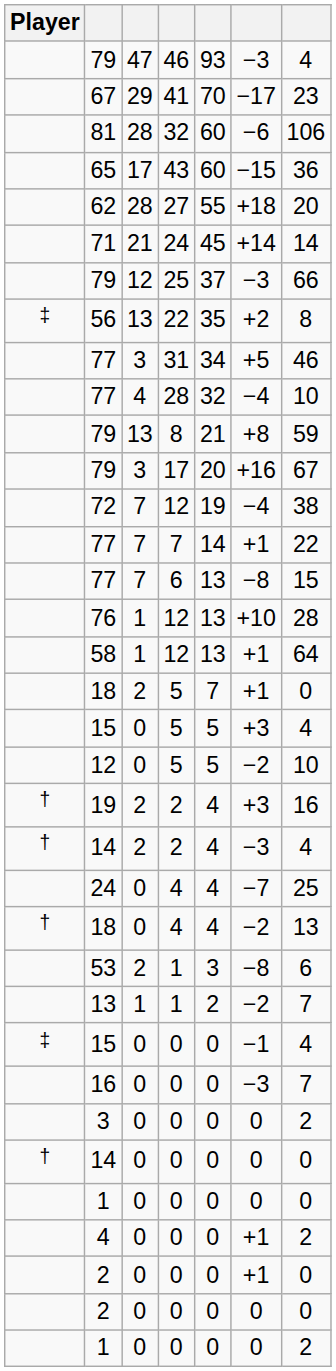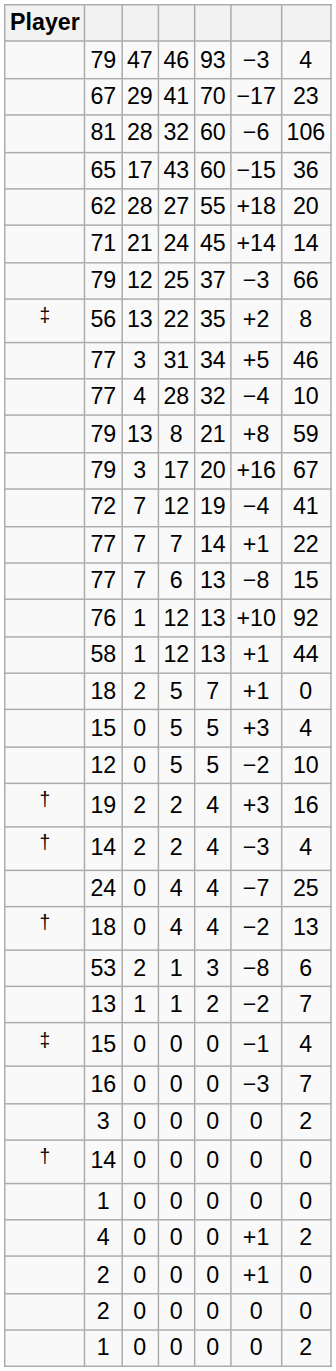 <table class="wikitable sortable" style="text-align:center;">
 <tr>
 <th>Player</th>
 <th></th>
 <th></th>
 <th></th>
 <th></th>
 <th data-sort-type="number"></th>
 <th></th>
 </tr>
 <tr>
 <td></td>
 <td>79</td>
 <td>47</td>
 <td>46</td>
 <td>93</td>
 <td>−3</td>
 <td>4</td>
 </tr>
 <tr>
 <td></td>
 <td>67</td>
 <td>29</td>
 <td>41</td>
 <td>70</td>
 <td>−17</td>
 <td>23</td>
 </tr>
 <tr>
 <td></td>
 <td>81</td>
 <td>28</td>
 <td>32</td>
 <td>60</td>
 <td>−6</td>
 <td>106</td>
 </tr>
 <tr>
 <td></td>
 <td>65</td>
 <td>17</td>
 <td>43</td>
 <td>60</td>
 <td>−15</td>
 <td>36</td>
 </tr>
 <tr>
 <td></td>
 <td>62</td>
 <td>28</td>
 <td>27</td>
 <td>55</td>
 <td>+18</td>
 <td>20</td>
 </tr>
 <tr>
 <td></td>
 <td>71</td>
 <td>21</td>
 <td>24</td>
 <td>45</td>
 <td>+14</td>
 <td>14</td>
 </tr>
 <tr>
 <td></td>
 <td>79</td>
 <td>12</td>
 <td>25</td>
 <td>37</td>
 <td>−3</td>
 <td>66</td>
 </tr>
 <tr>
 <td><sup>‡</sup></td>
 <td>56</td>
 <td>13</td>
 <td>22</td>
 <td>35</td>
 <td>+2</td>
 <td>8</td>
 </tr>
 <tr>
 <td></td>
 <td>77</td>
 <td>3</td>
 <td>31</td>
 <td>34</td>
 <td>+5</td>
 <td>46</td>
 </tr>
 <tr>
 <td></td>
 <td>77</td>
 <td>4</td>
 <td>28</td>
 <td>32</td>
 <td>−4</td>
 <td>10</td>
 </tr>
 <tr>
 <td></td>
 <td>79</td>
 <td>13</td>
 <td>8</td>
 <td>21</td>
 <td>+8</td>
 <td>59</td>
 </tr>
 <tr>
 <td></td>
 <td>79</td>
 <td>3</td>
 <td>17</td>
 <td>20</td>
 <td>+16</td>
 <td>67</td>
 </tr>
 <tr>
 <td></td>
 <td>72</td>
 <td>7</td>
 <td>12</td>
 <td>19</td>
 <td>−4</td>
-<td>38</td>
+<td>41</td>
 </tr>
 <tr>
 <td></td>
 <td>77</td>
 <td>7</td>
 <td>7</td>
 <td>14</td>
 <td>+1</td>
 <td>22</td>
 </tr>
 <tr>
 <td></td>
 <td>77</td>
 <td>7</td>
 <td>6</td>
 <td>13</td>
 <td>−8</td>
 <td>15</td>
 </tr>
 <tr>
 <td></td>
 <td>76</td>
 <td>1</td>
 <td>12</td>
 <td>13</td>
 <td>+10</td>
-<td>28</td>
+<td>92</td>
 </tr>
 <tr>
 <td></td>
 <td>58</td>
 <td>1</td>
 <td>12</td>
 <td>13</td>
 <td>+1</td>
-<td>64</td>
+<td>44</td>
 </tr>
 <tr>
 <td></td>
 <td>18</td>
 <td>2</td>
 <td>5</td>
 <td>7</td>
 <td>+1</td>
 <td>0</td>
 </tr>
 <tr>
 <td></td>
 <td>15</td>
 <td>0</td>
 <td>5</td>
 <td>5</td>
 <td>+3</td>
 <td>4</td>
 </tr>
 <tr>
 <td></td>
 <td>12</td>
 <td>0</td>
 <td>5</td>
 <td>5</td>
 <td>−2</td>
 <td>10</td>
 </tr>
 <tr>
 <td><sup>†</sup></td>
 <td>19</td>
 <td>2</td>
 <td>2</td>
 <td>4</td>
 <td>+3</td>
 <td>16</td>
 </tr>
 <tr>
 <td><sup>†</sup></td>
 <td>14</td>
 <td>2</td>
 <td>2</td>
 <td>4</td>
 <td>−3</td>
 <td>4</td>
 </tr>
 <tr>
 <td></td>
 <td>24</td>
 <td>0</td>
 <td>4</td>
 <td>4</td>
 <td>−7</td>
 <td>25</td>
 </tr>
 <tr>
 <td><sup>†</sup></td>
 <td>18</td>
 <td>0</td>
 <td>4</td>
 <td>4</td>
 <td>−2</td>
 <td>13</td>
 </tr>
 <tr>
 <td></td>
 <td>53</td>
 <td>2</td>
 <td>1</td>
 <td>3</td>
 <td>−8</td>
 <td>6</td>
 </tr>
 <tr>
 <td></td>
 <td>13</td>
 <td>1</td>
 <td>1</td>
 <td>2</td>
 <td>−2</td>
 <td>7</td>
 </tr>
 <tr>
 <td><sup>‡</sup></td>
 <td>15</td>
 <td>0</td>
 <td>0</td>
 <td>0</td>
 <td>−1</td>
 <td>4</td>
 </tr>
 <tr>
 <td></td>
 <td>16</td>
 <td>0</td>
 <td>0</td>
 <td>0</td>
 <td>−3</td>
 <td>7</td>
 </tr>
 <tr>
 <td></td>
 <td>3</td>
 <td>0</td>
 <td>0</td>
 <td>0</td>
 <td>0</td>
 <td>2</td>
 </tr>
 <tr>
 <td><sup>†</sup></td>
 <td>14</td>
 <td>0</td>
 <td>0</td>
 <td>0</td>
 <td>0</td>
 <td>0</td>
 </tr>
 <tr>
 <td></td>
 <td>1</td>
 <td>0</td>
 <td>0</td>
 <td>0</td>
 <td>0</td>
 <td>0</td>
 </tr>
 <tr>
 <td></td>
 <td>4</td>
 <td>0</td>
 <td>0</td>
 <td>0</td>
 <td>+1</td>
 <td>2</td>
 </tr>
 <tr>
 <td></td>
 <td>2</td>
 <td>0</td>
 <td>0</td>
 <td>0</td>
 <td>+1</td>
 <td>0</td>
 </tr>
 <tr>
 <td></td>
 <td>2</td>
 <td>0</td>
 <td>0</td>
 <td>0</td>
 <td>0</td>
 <td>0</td>
 </tr>
 <tr>
 <td></td>
 <td>1</td>
 <td>0</td>
 <td>0</td>
 <td>0</td>
 <td>0</td>
 <td>2</td>
 </tr>
 </table>
